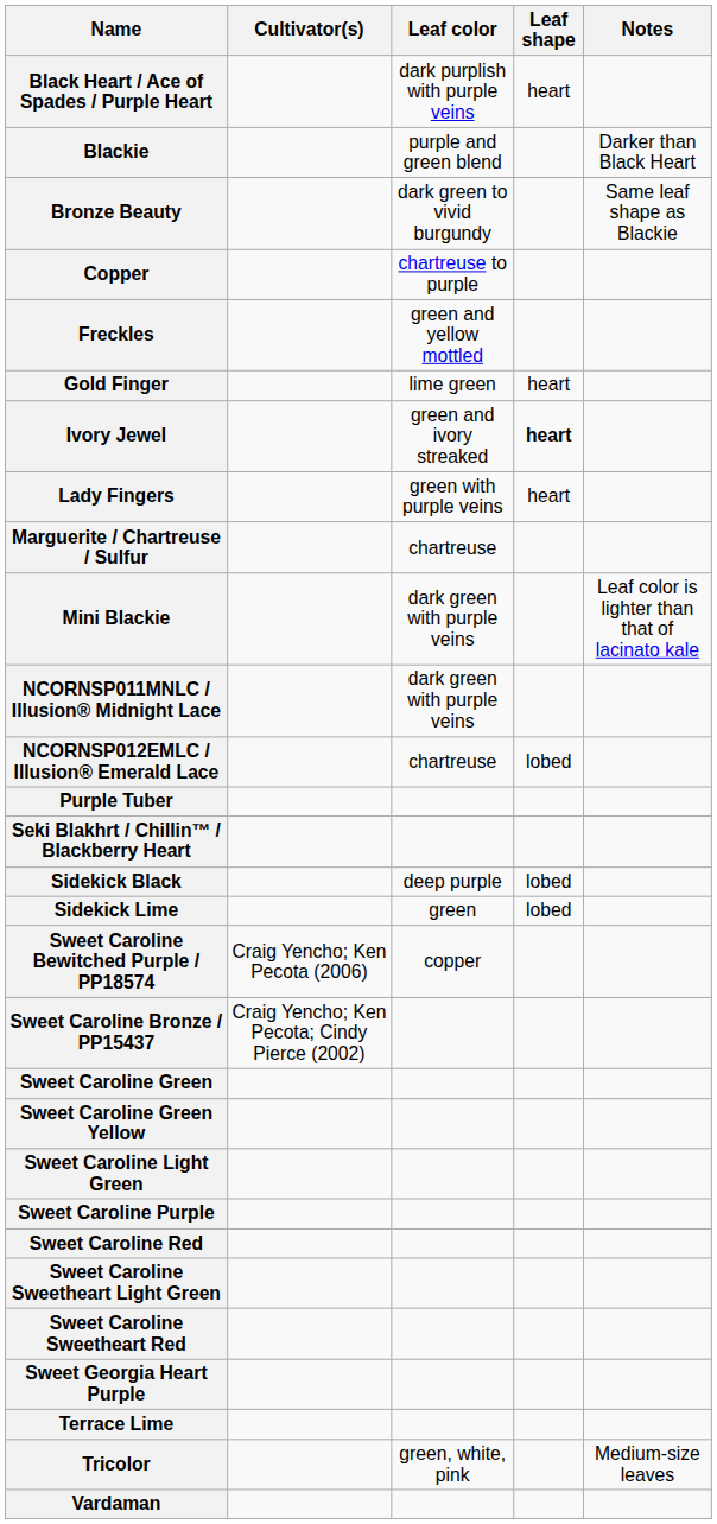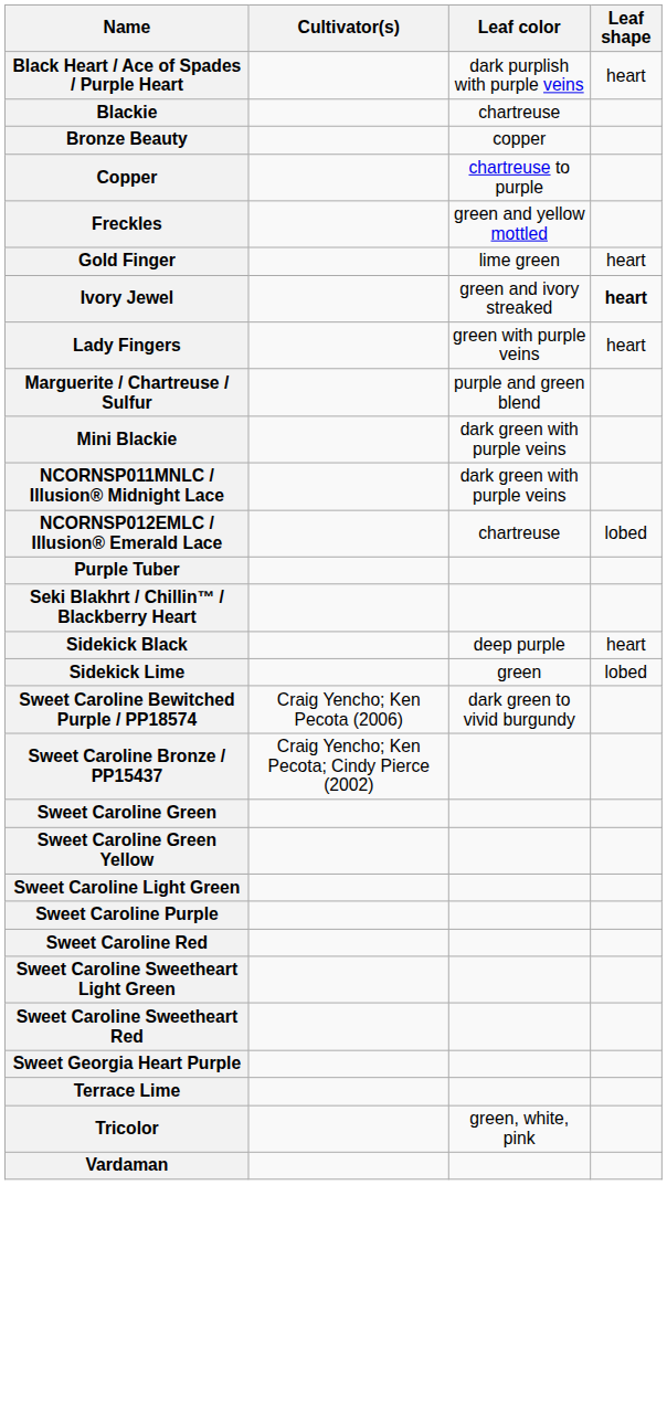 <table class="wikitable sortable" style="text-align:center">
 <tr>
 <th scope="col">Name</th>
 <th scope="col">Cultivator(s)</th>
 <th scope="col">Leaf color</th>
 <th scope="col">Leaf shape</th>
-<th scope="col">Notes</th>
 </tr>
 <tr>
 <th scope="row" >Black Heart / Ace of Spades / Purple Heart</th>
 <td></td>
 <td>dark purplish with purple <a href='#'>veins</a></td>
 <td>heart</td>
-<td></td>
 </tr>
 <tr>
 <th scope="row" >Blackie</th>
 <td></td>
-<td>purple and green blend</td>
+<td>chartreuse</td>
 <td></td>
-<td>Darker than Black Heart</td>
 </tr>
 <tr>
 <th scope="row" >Bronze Beauty</th>
 <td></td>
-<td>dark green to vivid burgundy</td>
+<td>copper</td>
 <td></td>
-<td>Same leaf shape as Blackie</td>
 </tr>
 <tr>
 <th scope="row" >Copper</th>
 <td></td>
 <td><a href='#'>chartreuse</a> to purple</td>
-<td></td>
 <td></td>
 </tr>
 <tr>
 <th scope="row" >Freckles</th>
 <td></td>
 <td>green and yellow <a href='#'>mottled</a></td>
 <td></td>
-<td></td>
 </tr>
 <tr>
 <th scope="row" >Gold Finger</th>
 <td></td>
 <td>lime green</td>
 <td>heart</td>
-<td></td>
 </tr>
 <tr>
 <th scope="row" >Ivory Jewel</th>
 <td></td>
 <td>green and ivory streaked</td>
 <td><strong>heart</strong></td>
-<td></td>
 </tr>
 <tr>
 <th scope="row" >Lady Fingers</th>
 <td></td>
 <td>green with purple veins</td>
 <td>heart</td>
-<td></td>
 </tr>
 <tr>
 <th scope="row" >Marguerite / Chartreuse / Sulfur</th>
 <td></td>
-<td>chartreuse</td>
-<td></td>
+<td>purple and green blend</td>
 <td></td>
 </tr>
 <tr>
 <th scope="row" >Mini Blackie</th>
 <td></td>
 <td>dark green with purple veins</td>
 <td></td>
-<td>Leaf color is lighter than that of <a href='#'>lacinato kale</a></td>
 </tr>
 <tr>
 <th scope="row" >NCORNSP011MNLC / Illusion® Midnight Lace</th>
 <td></td>
 <td>dark green with purple veins</td>
-<td></td>
 <td></td>
 </tr>
 <tr>
 <th scope="row" >NCORNSP012EMLC / Illusion® Emerald Lace</th>
 <td></td>
 <td>chartreuse</td>
 <td>lobed</td>
-<td></td>
 </tr>
 <tr>
 <th scope="row" >Purple Tuber</th>
-<td></td>
 <td></td>
 <td></td>
 <td></td>
 </tr>
 <tr>
 <th scope="row" >Seki Blakhrt / Chillin™ / Blackberry Heart</th>
 <td></td>
 <td></td>
 <td></td>
-<td></td>
 </tr>
 <tr>
 <th scope="row" >Sidekick Black</th>
 <td></td>
 <td>deep purple</td>
-<td>lobed</td>
-<td></td>
+<td>heart</td>
 </tr>
 <tr>
 <th scope="row" >Sidekick Lime</th>
 <td></td>
 <td>green</td>
 <td>lobed</td>
-<td></td>
 </tr>
 <tr>
 <th scope="row" >Sweet Caroline Bewitched Purple / PP18574</th>
 <td>Craig Yencho; Ken Pecota (2006)</td>
-<td>copper</td>
-<td></td>
+<td>dark green to vivid burgundy</td>
 <td></td>
 </tr>
 <tr>
 <th scope="row" >Sweet Caroline Bronze / PP15437</th>
 <td>Craig Yencho; Ken Pecota; Cindy Pierce (2002)</td>
 <td></td>
 <td></td>
-<td></td>
 </tr>
 <tr>
 <th scope="row" >Sweet Caroline Green</th>
-<td></td>
 <td></td>
 <td></td>
 <td></td>
 </tr>
 <tr>
 <th scope="row" >Sweet Caroline Green Yellow</th>
 <td></td>
 <td></td>
 <td></td>
-<td></td>
 </tr>
 <tr>
 <th scope="row" >Sweet Caroline Light Green</th>
-<td></td>
 <td></td>
 <td></td>
 <td></td>
 </tr>
 <tr>
 <th scope="row" >Sweet Caroline Purple</th>
 <td></td>
 <td></td>
 <td></td>
-<td></td>
 </tr>
 <tr>
 <th scope="row" >Sweet Caroline Red</th>
-<td></td>
 <td></td>
 <td></td>
 <td></td>
 </tr>
 <tr>
 <th scope="row" >Sweet Caroline Sweetheart Light Green</th>
 <td></td>
 <td></td>
 <td></td>
-<td></td>
 </tr>
 <tr>
 <th scope="row" >Sweet Caroline Sweetheart Red</th>
-<td></td>
 <td></td>
 <td></td>
 <td></td>
 </tr>
 <tr>
 <th scope="row" >Sweet Georgia Heart Purple</th>
 <td></td>
 <td></td>
 <td></td>
-<td></td>
 </tr>
 <tr>
 <th scope="row" >Terrace Lime</th>
-<td></td>
 <td></td>
 <td></td>
 <td></td>
 </tr>
 <tr>
 <th scope="row" >Tricolor</th>
 <td></td>
 <td>green, white, pink</td>
 <td></td>
-<td>Medium-size leaves</td>
 </tr>
 <tr>
 <th scope="row" >Vardaman</th>
 <td></td>
 <td></td>
 <td></td>
-<td></td>
 </tr>
 </table>
